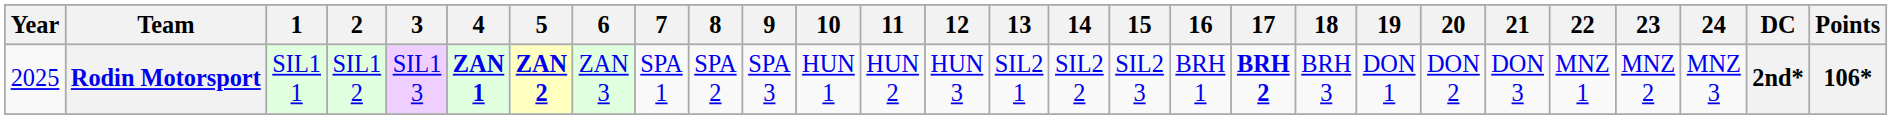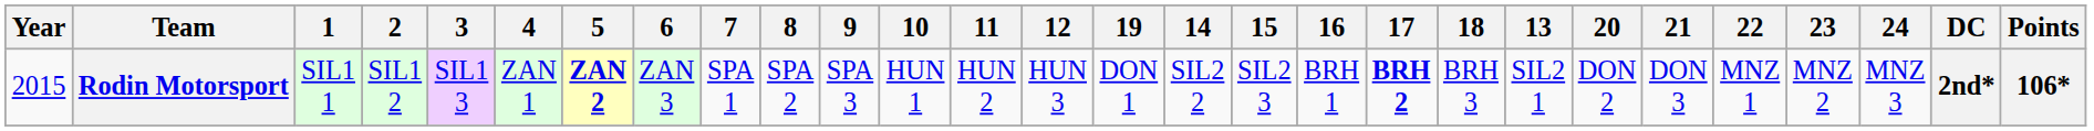 <table class="wikitable" style="text-align:center; font-size:85%">
 <tr>
 <th>Year</th>
 <th>Team</th>
 <th>1</th>
 <th>2</th>
 <th>3</th>
 <th>4</th>
 <th>5</th>
 <th>6</th>
 <th>7</th>
 <th>8</th>
 <th>9</th>
 <th>10</th>
 <th>11</th>
 <th>12</th>
-<th>13</th>
+<th>19</th>
 <th>14</th>
 <th>15</th>
 <th>16</th>
 <th>17</th>
 <th>18</th>
-<th>19</th>
+<th>13</th>
 <th>20</th>
 <th>21</th>
 <th>22</th>
 <th>23</th>
 <th>24</th>
 <th>DC</th>
 <th>Points</th>
 </tr>
 <tr>
-<td><a href='#'>2025</a></td>
+<td><a href='#'>2015</a></td>
 <th nowrap><a href='#'>Rodin Motorsport</a></th>
 <td style="background:#DFFFDF;"><a href='#'>SIL1<br>1</a><br></td>
 <td style="background:#DFFFDF;"><a href='#'>SIL1<br>2</a><br></td>
 <td style="background:#EFCFFF;"><a href='#'>SIL1<br>3</a><br></td>
-<td style="background:#DFFFDF;"><strong><a href='#'>ZAN<br>1</a><br></strong></td>
+<td style="background:#DFFFDF;"><a href='#'>ZAN<br>1</a><br></td>
 <td style="background:#FFFFBF;"><strong><a href='#'>ZAN<br>2</a></strong><br></td>
 <td style="background:#DFFFDF;"><a href='#'>ZAN<br>3</a><br></td>
 <td style="background:#;"><a href='#'>SPA<br>1</a><br></td>
 <td style="background:#;"><a href='#'>SPA<br>2</a><br></td>
 <td style="background:#;"><a href='#'>SPA<br>3</a><br></td>
 <td style="background:#;"><a href='#'>HUN<br>1</a><br></td>
 <td style="background:#;"><a href='#'>HUN<br>2</a><br></td>
 <td style="background:#;"><a href='#'>HUN<br>3</a><br></td>
-<td style="background:#;"><a href='#'>SIL2<br>1</a><br></td>
+<td style="background:#;"><a href='#'>DON<br>1</a><br></td>
 <td style="background:#;"><a href='#'>SIL2<br>2</a><br></td>
 <td style="background:#;"><a href='#'>SIL2<br>3</a><br></td>
 <td style="background:#;"><a href='#'>BRH<br>1</a><br></td>
 <td style="background:#;"><strong><a href='#'>BRH<br>2</a><br></strong></td>
 <td style="background:#;"><a href='#'>BRH<br>3</a><br></td>
-<td style="background:#;"><a href='#'>DON<br>1</a><br></td>
+<td style="background:#;"><a href='#'>SIL2<br>1</a><br></td>
 <td style="background:#;"><a href='#'>DON<br>2</a><br></td>
 <td style="background:#;"><a href='#'>DON<br>3</a><br></td>
 <td style="background:#;"><a href='#'>MNZ<br>1</a><br></td>
 <td style="background:#;"><a href='#'>MNZ<br>2</a><br></td>
 <td style="background:#;"><a href='#'>MNZ<br>3</a><br></td>
 <th>2nd*</th>
 <th>106*</th>
 </tr>
 </table>
